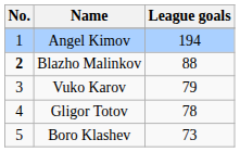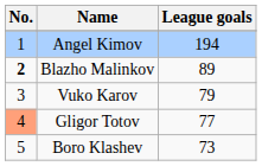 <table class="wikitable" style="text-align: center;">
 <tr>
 <th>No.</th>
 <th>Name</th>
 <th>League goals</th>
 </tr>
 <tr>
 </tr>
 <tr bgcolor="AAD0FF">
 <td>1</td>
 <td>Angel Kimov</td>
 <td>194</td>
 </tr>
 <tr>
 <td><strong>2</strong></td>
 <td>Blazho Malinkov</td>
-<td>88</td>
+<td>89</td>
 </tr>
 <tr>
 <td>3</td>
 <td>Vuko Karov</td>
 <td>79</td>
 </tr>
 <tr>
-<td>4</td>
+<td style="background: lightsalmon;">4</td>
 <td>Gligor Totov</td>
-<td>78</td>
+<td>77</td>
 </tr>
 <tr>
 <td>5</td>
 <td>Boro Klashev</td>
 <td>73</td>
 </tr>
 </table>
